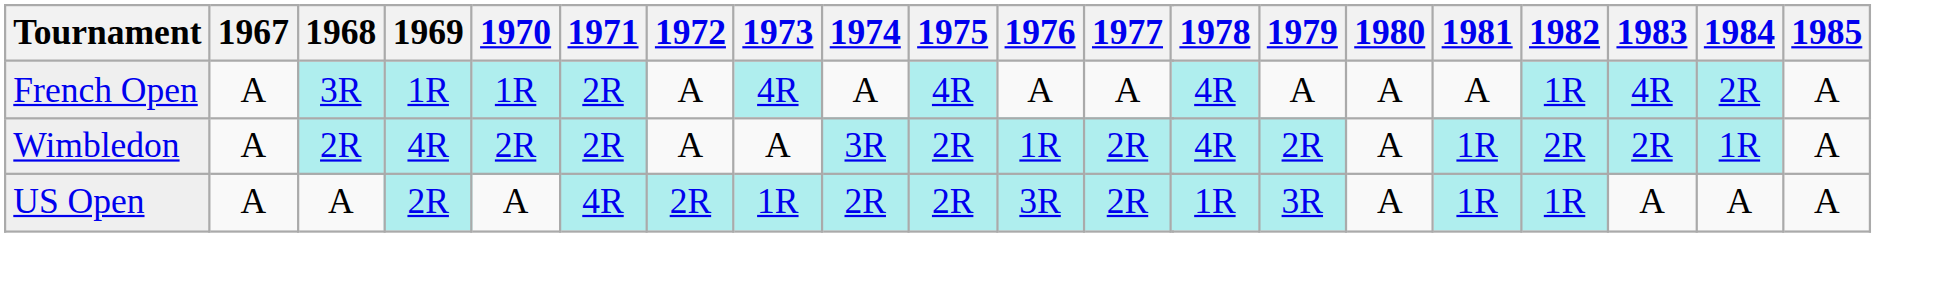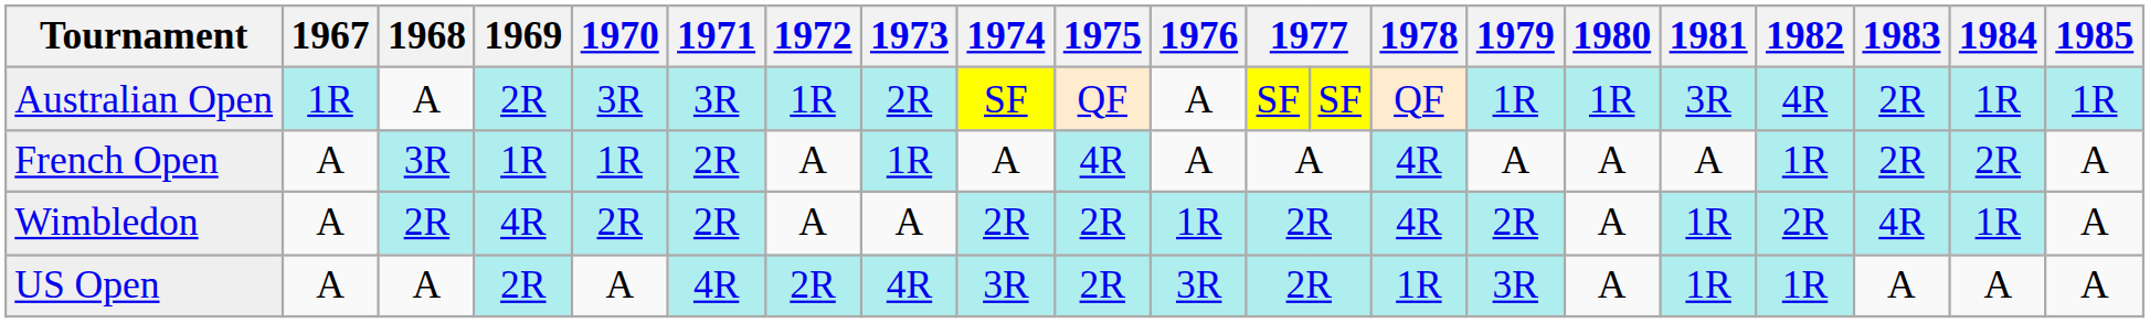 <table class="wikitable">
 <tr>
 <th>Tournament</th>
 <th>1967</th>
 <th>1968</th>
 <th>1969</th>
 <th><a href='#'>1970</a></th>
 <th><a href='#'>1971</a></th>
 <th><a href='#'>1972</a></th>
 <th><a href='#'>1973</a></th>
 <th><a href='#'>1974</a></th>
 <th><a href='#'>1975</a></th>
 <th><a href='#'>1976</a></th>
 <th colspan=2><a href='#'>1977</a></th>
 <th><a href='#'>1978</a></th>
 <th><a href='#'>1979</a></th>
 <th><a href='#'>1980</a></th>
 <th><a href='#'>1981</a></th>
 <th><a href='#'>1982</a></th>
 <th><a href='#'>1983</a></th>
 <th><a href='#'>1984</a></th>
 <th><a href='#'>1985</a></th>
 </tr>
 <tr>
+<td style="background:#EFEFEF;"><a href='#'>Australian Open</a></td>
+<td align="center" style="background:#afeeee;"><a href='#'>1R</a></td>
+<td align="center">A</td>
+<td align="center" style="background:#afeeee;"><a href='#'>2R</a></td>
+<td align="center" style="background:#afeeee;"><a href='#'>3R</a></td>
+<td align="center" style="background:#afeeee;"><a href='#'>3R</a></td>
+<td align="center" style="background:#afeeee;"><a href='#'>1R</a></td>
+<td align="center" style="background:#afeeee;"><a href='#'>2R</a></td>
+<td align="center" style="background:yellow;"><a href='#'>SF</a></td>
+<td align="center" style="background:#ffebcd;"><a href='#'>QF</a></td>
+<td align="center">A</td>
+<td align="center" style="background:yellow;"><a href='#'>SF</a></td>
+<td align="center" style="background:yellow;"><a href='#'>SF</a></td>
+<td align="center" style="background:#ffebcd;"><a href='#'>QF</a></td>
+<td align="center" style="background:#afeeee;"><a href='#'>1R</a></td>
+<td align="center" style="background:#afeeee;"><a href='#'>1R</a></td>
+<td align="center" style="background:#afeeee;"><a href='#'>3R</a></td>
+<td align="center" style="background:#afeeee;"><a href='#'>4R</a></td>
+<td align="center" style="background:#afeeee;"><a href='#'>2R</a></td>
+<td align="center" style="background:#afeeee;"><a href='#'>1R</a></td>
+<td align="center" style="background:#afeeee;"><a href='#'>1R</a></td>
+</tr>
+<tr>
 <td style="background:#EFEFEF;"><a href='#'>French Open</a></td>
 <td align="center">A</td>
 <td align="center" style="background:#afeeee;"><a href='#'>3R</a></td>
 <td align="center" style="background:#afeeee;"><a href='#'>1R</a></td>
 <td align="center" style="background:#afeeee;"><a href='#'>1R</a></td>
 <td align="center" style="background:#afeeee;"><a href='#'>2R</a></td>
 <td align="center">A</td>
-<td align="center" style="background:#afeeee;"><a href='#'>4R</a></td>
+<td align="center" style="background:#afeeee;"><a href='#'>1R</a></td>
 <td align="center">A</td>
 <td align="center" style="background:#afeeee;"><a href='#'>4R</a></td>
 <td align="center">A</td>
 <td align="center" colspan=2>A</td>
 <td align="center" style="background:#afeeee;"><a href='#'>4R</a></td>
 <td align="center">A</td>
 <td align="center">A</td>
 <td align="center">A</td>
 <td align="center" style="background:#afeeee;"><a href='#'>1R</a></td>
-<td align="center" style="background:#afeeee;"><a href='#'>4R</a></td>
+<td align="center" style="background:#afeeee;"><a href='#'>2R</a></td>
 <td align="center" style="background:#afeeee;"><a href='#'>2R</a></td>
 <td align="center">A</td>
 </tr>
 <tr>
 <td style="background:#EFEFEF;"><a href='#'>Wimbledon</a></td>
 <td align="center">A</td>
 <td align="center" style="background:#afeeee;"><a href='#'>2R</a></td>
 <td align="center" style="background:#afeeee;"><a href='#'>4R</a></td>
 <td align="center" style="background:#afeeee;"><a href='#'>2R</a></td>
 <td align="center" style="background:#afeeee;"><a href='#'>2R</a></td>
 <td align="center">A</td>
 <td align="center">A</td>
-<td align="center" style="background:#afeeee;"><a href='#'>3R</a></td>
+<td align="center" style="background:#afeeee;"><a href='#'>2R</a></td>
 <td align="center" style="background:#afeeee;"><a href='#'>2R</a></td>
 <td align="center" style="background:#afeeee;"><a href='#'>1R</a></td>
 <td align="center" colspan=2 style="background:#afeeee;"><a href='#'>2R</a></td>
 <td align="center" style="background:#afeeee;"><a href='#'>4R</a></td>
 <td align="center" style="background:#afeeee;"><a href='#'>2R</a></td>
 <td align="center">A</td>
 <td align="center" style="background:#afeeee;"><a href='#'>1R</a></td>
 <td align="center" style="background:#afeeee;"><a href='#'>2R</a></td>
-<td align="center" style="background:#afeeee;"><a href='#'>2R</a></td>
+<td align="center" style="background:#afeeee;"><a href='#'>4R</a></td>
 <td align="center" style="background:#afeeee;"><a href='#'>1R</a></td>
 <td align="center">A</td>
 </tr>
 <tr>
 <td style="background:#EFEFEF;"><a href='#'>US Open</a></td>
 <td align="center">A</td>
 <td align="center">A</td>
 <td align="center" style="background:#afeeee;"><a href='#'>2R</a></td>
 <td align="center">A</td>
 <td align="center" style="background:#afeeee;"><a href='#'>4R</a></td>
 <td align="center" style="background:#afeeee;"><a href='#'>2R</a></td>
-<td align="center" style="background:#afeeee;"><a href='#'>1R</a></td>
-<td align="center" style="background:#afeeee;"><a href='#'>2R</a></td>
+<td align="center" style="background:#afeeee;"><a href='#'>4R</a></td>
+<td align="center" style="background:#afeeee;"><a href='#'>3R</a></td>
 <td align="center" style="background:#afeeee;"><a href='#'>2R</a></td>
 <td align="center" style="background:#afeeee;"><a href='#'>3R</a></td>
 <td align="center" colspan=2 style="background:#afeeee;"><a href='#'>2R</a></td>
 <td align="center" style="background:#afeeee;"><a href='#'>1R</a></td>
 <td align="center" style="background:#afeeee;"><a href='#'>3R</a></td>
 <td align="center">A</td>
 <td align="center" style="background:#afeeee;"><a href='#'>1R</a></td>
 <td align="center" style="background:#afeeee;"><a href='#'>1R</a></td>
 <td align="center">A</td>
 <td align="center">A</td>
 <td align="center">A</td>
 </tr>
 </table>
